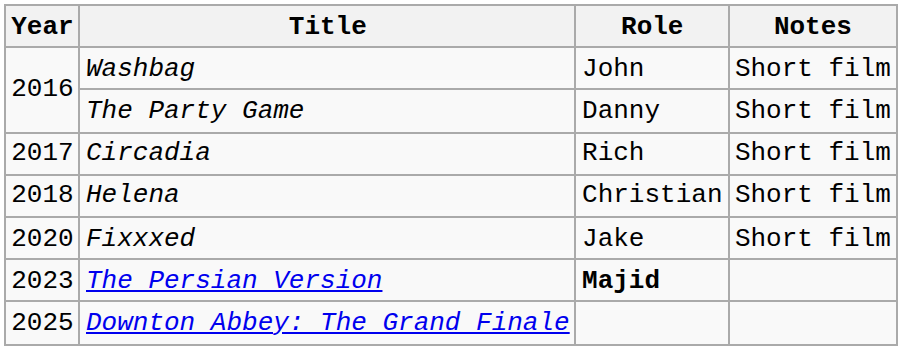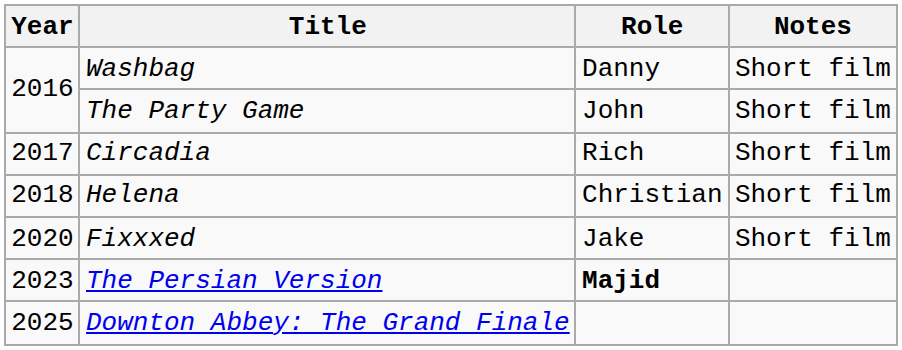 <table class="wikitable unsortable">
 <tr>
 <th>Year</th>
 <th>Title</th>
 <th>Role</th>
 <th>Notes</th>
 </tr>
 <tr>
 <td rowspan="2">2016</td>
 <td><em>Washbag</em></td>
-<td>John</td>
+<td>Danny</td>
 <td>Short film</td>
 </tr>
 <tr>
 <td><em>The Party Game</em></td>
-<td>Danny</td>
+<td>John</td>
 <td>Short film</td>
 </tr>
 <tr>
 <td>2017</td>
 <td><em>Circadia</em></td>
 <td>Rich</td>
 <td>Short film</td>
 </tr>
 <tr>
 <td>2018</td>
 <td><em>Helena</em></td>
 <td>Christian</td>
 <td>Short film</td>
 </tr>
 <tr>
 <td>2020</td>
 <td><em>Fixxxed</em></td>
 <td>Jake</td>
 <td>Short film</td>
 </tr>
 <tr>
 <td>2023</td>
 <td><em><a href='#'>The Persian Version</a></em></td>
 <td><strong>Majid</strong></td>
 <td></td>
 </tr>
 <tr>
 <td>2025</td>
 <td><em><a href='#'>Downton Abbey: The Grand Finale</a></em></td>
 <td></td>
 <td></td>
 </tr>
 <tr>
 </tr>
 </table>
